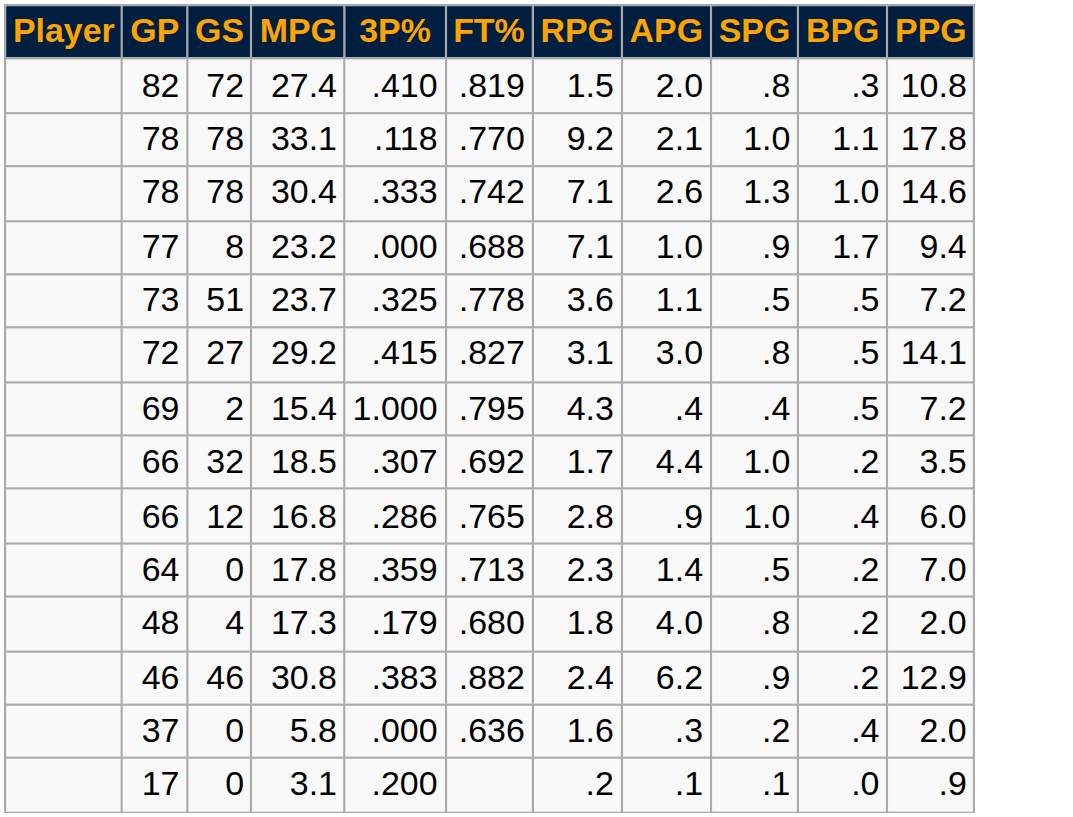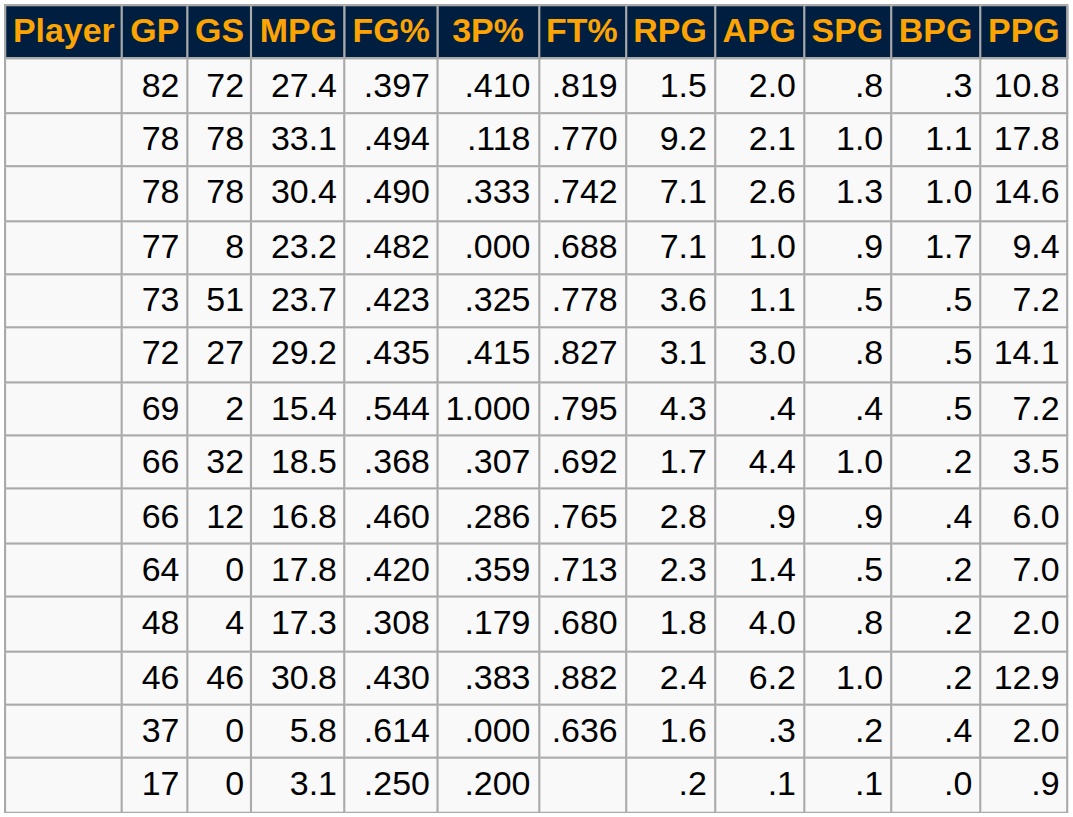 <table class="wikitable sortable" style="text-align:right;">
 <tr>
 <th style="background:#001E3F; color:#FCA404">Player</th>
 <th style="background:#001E3F; color:#FCA404">GP</th>
 <th style="background:#001E3F; color:#FCA404">GS</th>
 <th style="background:#001E3F; color:#FCA404">MPG</th>
+<th style="background:#001E3F; color:#FCA404">FG%</th>
 <th style="background:#001E3F; color:#FCA404">3P%</th>
 <th style="background:#001E3F; color:#FCA404">FT%</th>
 <th style="background:#001E3F; color:#FCA404">RPG</th>
 <th style="background:#001E3F; color:#FCA404">APG</th>
 <th style="background:#001E3F; color:#FCA404">SPG</th>
 <th style="background:#001E3F; color:#FCA404">BPG</th>
 <th style="background:#001E3F; color:#FCA404">PPG</th>
 </tr>
 <tr>
 <td style="text-align:left;"></td>
 <td>82</td>
 <td>72</td>
 <td>27.4</td>
+<td>.397</td>
 <td>.410</td>
 <td>.819</td>
 <td>1.5</td>
 <td>2.0</td>
 <td>.8</td>
 <td>.3</td>
 <td>10.8</td>
 </tr>
 <tr>
 <td style="text-align:left;"></td>
 <td>78</td>
 <td>78</td>
 <td>33.1</td>
+<td>.494</td>
 <td>.118</td>
 <td>.770</td>
 <td>9.2</td>
 <td>2.1</td>
 <td>1.0</td>
 <td>1.1</td>
 <td>17.8</td>
 </tr>
 <tr>
 <td style="text-align:left;"></td>
 <td>78</td>
 <td>78</td>
 <td>30.4</td>
+<td>.490</td>
 <td>.333</td>
 <td>.742</td>
 <td>7.1</td>
 <td>2.6</td>
 <td>1.3</td>
 <td>1.0</td>
 <td>14.6</td>
 </tr>
 <tr>
 <td style="text-align:left;"></td>
 <td>77</td>
 <td>8</td>
 <td>23.2</td>
+<td>.482</td>
 <td>.000</td>
 <td>.688</td>
 <td>7.1</td>
 <td>1.0</td>
 <td>.9</td>
 <td>1.7</td>
 <td>9.4</td>
 </tr>
 <tr>
 <td style="text-align:left;"></td>
 <td>73</td>
 <td>51</td>
 <td>23.7</td>
+<td>.423</td>
 <td>.325</td>
 <td>.778</td>
 <td>3.6</td>
 <td>1.1</td>
 <td>.5</td>
 <td>.5</td>
 <td>7.2</td>
 </tr>
 <tr>
 <td style="text-align:left;"></td>
 <td>72</td>
 <td>27</td>
 <td>29.2</td>
+<td>.435</td>
 <td>.415</td>
 <td>.827</td>
 <td>3.1</td>
 <td>3.0</td>
 <td>.8</td>
 <td>.5</td>
 <td>14.1</td>
 </tr>
 <tr>
 <td style="text-align:left;"></td>
 <td>69</td>
 <td>2</td>
 <td>15.4</td>
+<td>.544</td>
 <td>1.000</td>
 <td>.795</td>
 <td>4.3</td>
 <td>.4</td>
 <td>.4</td>
 <td>.5</td>
 <td>7.2</td>
 </tr>
 <tr>
 <td style="text-align:left;"></td>
 <td>66</td>
 <td>32</td>
 <td>18.5</td>
+<td>.368</td>
 <td>.307</td>
 <td>.692</td>
 <td>1.7</td>
 <td>4.4</td>
 <td>1.0</td>
 <td>.2</td>
 <td>3.5</td>
 </tr>
 <tr>
 <td style="text-align:left;"></td>
 <td>66</td>
 <td>12</td>
 <td>16.8</td>
+<td>.460</td>
 <td>.286</td>
 <td>.765</td>
 <td>2.8</td>
 <td>.9</td>
-<td>1.0</td>
+<td>.9</td>
 <td>.4</td>
 <td>6.0</td>
 </tr>
 <tr>
 <td style="text-align:left;"></td>
 <td>64</td>
 <td>0</td>
 <td>17.8</td>
+<td>.420</td>
 <td>.359</td>
 <td>.713</td>
 <td>2.3</td>
 <td>1.4</td>
 <td>.5</td>
 <td>.2</td>
 <td>7.0</td>
 </tr>
 <tr>
 <td style="text-align:left;"></td>
 <td>48</td>
 <td>4</td>
 <td>17.3</td>
+<td>.308</td>
 <td>.179</td>
 <td>.680</td>
 <td>1.8</td>
 <td>4.0</td>
 <td>.8</td>
 <td>.2</td>
 <td>2.0</td>
 </tr>
 <tr>
 <td style="text-align:left;"></td>
 <td>46</td>
 <td>46</td>
 <td>30.8</td>
+<td>.430</td>
 <td>.383</td>
 <td>.882</td>
 <td>2.4</td>
 <td>6.2</td>
-<td>.9</td>
+<td>1.0</td>
 <td>.2</td>
 <td>12.9</td>
 </tr>
 <tr>
 <td style="text-align:left;"></td>
 <td>37</td>
 <td>0</td>
 <td>5.8</td>
+<td>.614</td>
 <td>.000</td>
 <td>.636</td>
 <td>1.6</td>
 <td>.3</td>
 <td>.2</td>
 <td>.4</td>
 <td>2.0</td>
 </tr>
 <tr>
 <td style="text-align:left;"></td>
 <td>17</td>
 <td>0</td>
 <td>3.1</td>
+<td>.250</td>
 <td>.200</td>
 <td></td>
 <td>.2</td>
 <td>.1</td>
 <td>.1</td>
 <td>.0</td>
 <td>.9</td>
 </tr>
 </table>
